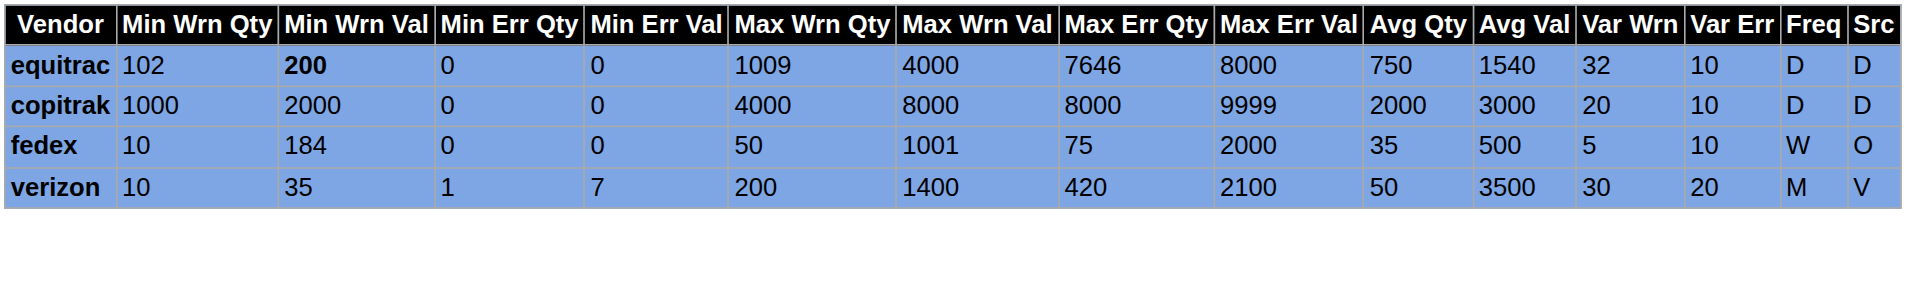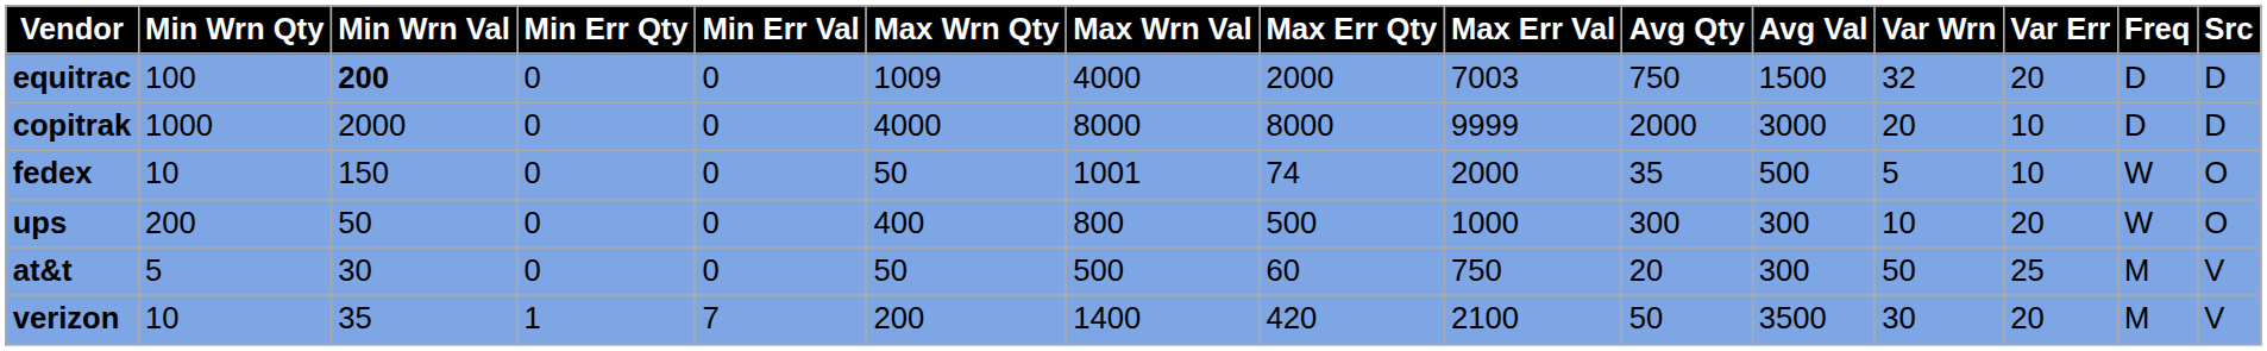 <table class="wikitable" style="background: #7EA6E4; color: #000000;">
 <tr style="color: #FFFFFF;" |>
 <th style="background: #000000;">Vendor</th>
 <th style="background: #000000;">Min Wrn Qty</th>
 <th style="background: #000000;">Min Wrn Val</th>
 <th style="background: #000000;">Min Err Qty</th>
 <th style="background: #000000;">Min Err Val</th>
 <th style="background: #000000;">Max Wrn Qty</th>
 <th style="background: #000000;">Max Wrn Val</th>
 <th style="background: #000000;">Max Err Qty</th>
 <th style="background: #000000;">Max Err Val</th>
 <th style="background: #000000;">Avg Qty</th>
 <th style="background: #000000;">Avg Val</th>
 <th style="background: #000000;">Var Wrn</th>
 <th style="background: #000000;">Var Err</th>
 <th style="background: #000000;">Freq</th>
 <th style="background: #000000;">Src</th>
 </tr>
 <tr>
 <td><strong>equitrac</strong></td>
-<td>102</td>
+<td>100</td>
 <td><strong>200</strong></td>
 <td>0</td>
 <td>0</td>
 <td>1009</td>
 <td>4000</td>
-<td>7646</td>
-<td>8000</td>
+<td>2000</td>
+<td>7003</td>
 <td>750</td>
-<td>1540</td>
+<td>1500</td>
 <td>32</td>
-<td>10</td>
+<td>20</td>
 <td>D</td>
 <td>D</td>
 </tr>
 <tr>
 <td><strong>copitrak</strong></td>
 <td>1000</td>
 <td>2000</td>
 <td>0</td>
 <td>0</td>
 <td>4000</td>
 <td>8000</td>
 <td>8000</td>
 <td>9999</td>
 <td>2000</td>
 <td>3000</td>
 <td>20</td>
 <td>10</td>
 <td>D</td>
 <td>D</td>
 </tr>
 <tr>
 <td><strong>fedex</strong></td>
 <td>10</td>
-<td>184</td>
+<td>150</td>
 <td>0</td>
 <td>0</td>
 <td>50</td>
 <td>1001</td>
-<td>75</td>
+<td>74</td>
 <td>2000</td>
 <td>35</td>
 <td>500</td>
 <td>5</td>
 <td>10</td>
 <td>W</td>
 <td>O</td>
+</tr>
+<tr>
+<td><strong>ups</strong></td>
+<td>200</td>
+<td>50</td>
+<td>0</td>
+<td>0</td>
+<td>400</td>
+<td>800</td>
+<td>500</td>
+<td>1000</td>
+<td>300</td>
+<td>300</td>
+<td>10</td>
+<td>20</td>
+<td>W</td>
+<td>O</td>
+</tr>
+<tr>
+<td><strong>at&t</strong></td>
+<td>5</td>
+<td>30</td>
+<td>0</td>
+<td>0</td>
+<td>50</td>
+<td>500</td>
+<td>60</td>
+<td>750</td>
+<td>20</td>
+<td>300</td>
+<td>50</td>
+<td>25</td>
+<td>M</td>
+<td>V</td>
 </tr>
 <tr>
 <td><strong>verizon</strong></td>
 <td>10</td>
 <td>35</td>
 <td>1</td>
 <td>7</td>
 <td>200</td>
 <td>1400</td>
 <td>420</td>
 <td>2100</td>
 <td>50</td>
 <td>3500</td>
 <td>30</td>
 <td>20</td>
 <td>M</td>
 <td>V</td>
 </tr>
 </table>
